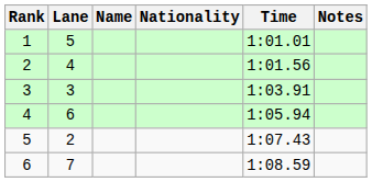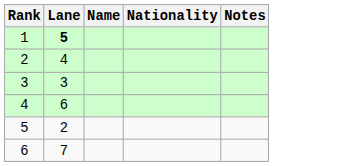 <table class="wikitable sortable" style="text-align:center">
 <tr>
 <th>Rank</th>
 <th>Lane</th>
 <th>Name</th>
 <th>Nationality</th>
-<th>Time</th>
 <th>Notes</th>
 </tr>
 <tr bgcolor=ccffcc>
 <td>1</td>
-<td>5</td>
+<td><strong>5</strong></td>
 <td align=left></td>
 <td align=left></td>
-<td>1:01.01</td>
 <td><strong></strong></td>
 </tr>
 <tr bgcolor=ccffcc>
 <td>2</td>
 <td>4</td>
 <td align=left></td>
 <td align=left></td>
-<td>1:01.56</td>
 <td><strong></strong></td>
 </tr>
 <tr bgcolor=ccffcc>
 <td>3</td>
 <td>3</td>
 <td align=left></td>
 <td align=left></td>
-<td>1:03.91</td>
 <td><strong></strong></td>
 </tr>
 <tr bgcolor=ccffcc>
 <td>4</td>
 <td>6</td>
 <td align=left></td>
 <td align=left></td>
-<td>1:05.94</td>
 <td><strong></strong></td>
 </tr>
 <tr>
 <td>5</td>
 <td>2</td>
 <td align=left></td>
 <td align=left></td>
-<td>1:07.43</td>
 <td></td>
 </tr>
 <tr>
 <td>6</td>
 <td>7</td>
 <td align=left></td>
 <td align=left></td>
-<td>1:08.59</td>
 <td></td>
 </tr>
 </table>
